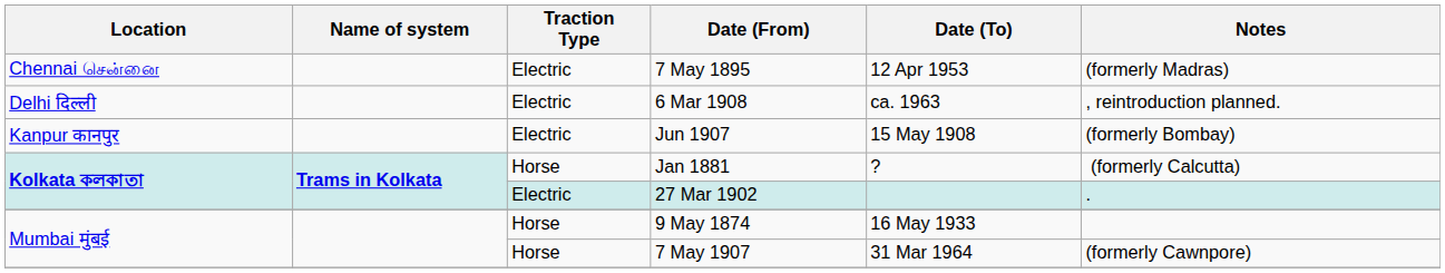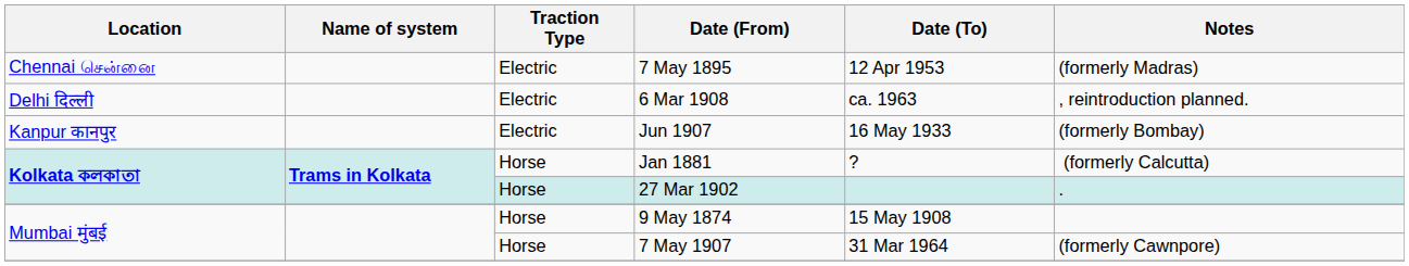 <table class="wikitable" width=100%>
 <tr>
 <th width=20%>Location</th>
 <th width=15%>Name of system</th>
 <th width=10%>Traction<br>Type</th>
 <th width=15%>Date (From)</th>
 <th width=15%>Date (To)</th>
 <th width=25%>Notes</th>
 </tr>
 <tr>
 <td><a href='#'>Chennai சென்னை</a></td>
 <td> </td>
 <td>Electric</td>
 <td>7 May 1895</td>
 <td>12 Apr 1953</td>
 <td> (formerly Madras)</td>
 </tr>
 <tr>
 <td><a href='#'>Delhi दिल्ली</a></td>
 <td> </td>
 <td>Electric</td>
 <td>6 Mar 1908</td>
 <td>ca. 1963</td>
 <td>, reintroduction planned.</td>
 </tr>
 <tr>
 <td><a href='#'>Kanpur कानपुर</a></td>
 <td> </td>
 <td>Electric</td>
 <td>Jun 1907</td>
-<td>15 May 1908</td>
+<td>16 May 1933</td>
 <td> (formerly Bombay)</td>
 </tr>
 <tr>
 <td style="background:#CFECEC" rowspan="2"><strong><a href='#'>Kolkata কলকাতা</a></strong></td>
 <td style="background:#CFECEC" rowspan="2"><strong><a href='#'>Trams in Kolkata</a></strong></td>
 <td>Horse</td>
 <td>Jan 1881</td>
 <td>?</td>
 <td> (formerly Calcutta)</td>
 </tr>
 <tr style="background:#CFECEC">
-<td>Electric</td>
+<td>Horse</td>
 <td>27 Mar 1902</td>
 <td> </td>
 <td>.</td>
 </tr>
 <tr>
 </tr>
 <tr>
 <td rowspan="2"><a href='#'>Mumbai मुंबई</a></td>
 <td rowspan="2"> </td>
 <td>Horse</td>
 <td>9 May 1874</td>
-<td>16 May 1933</td>
+<td>15 May 1908</td>
 <td> </td>
 </tr>
 <tr>
 <td>Horse</td>
 <td>7 May 1907</td>
 <td>31 Mar 1964</td>
 <td> (formerly Cawnpore)</td>
 </tr>
 <tr>
 </tr>
 </table>
